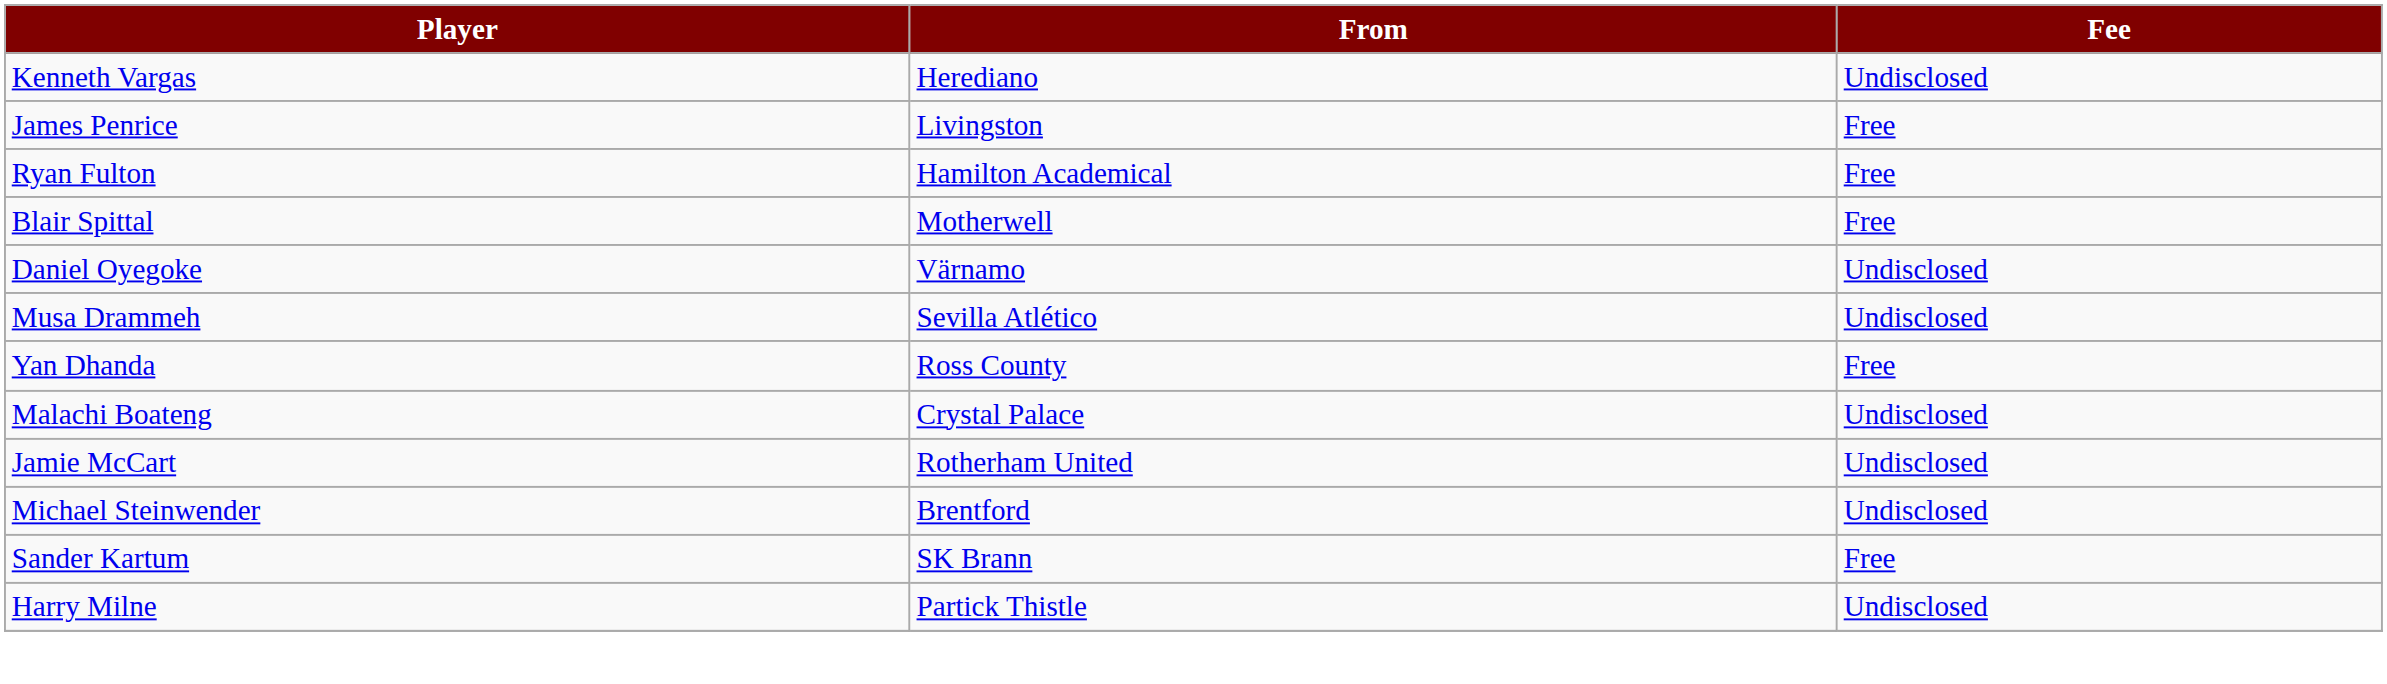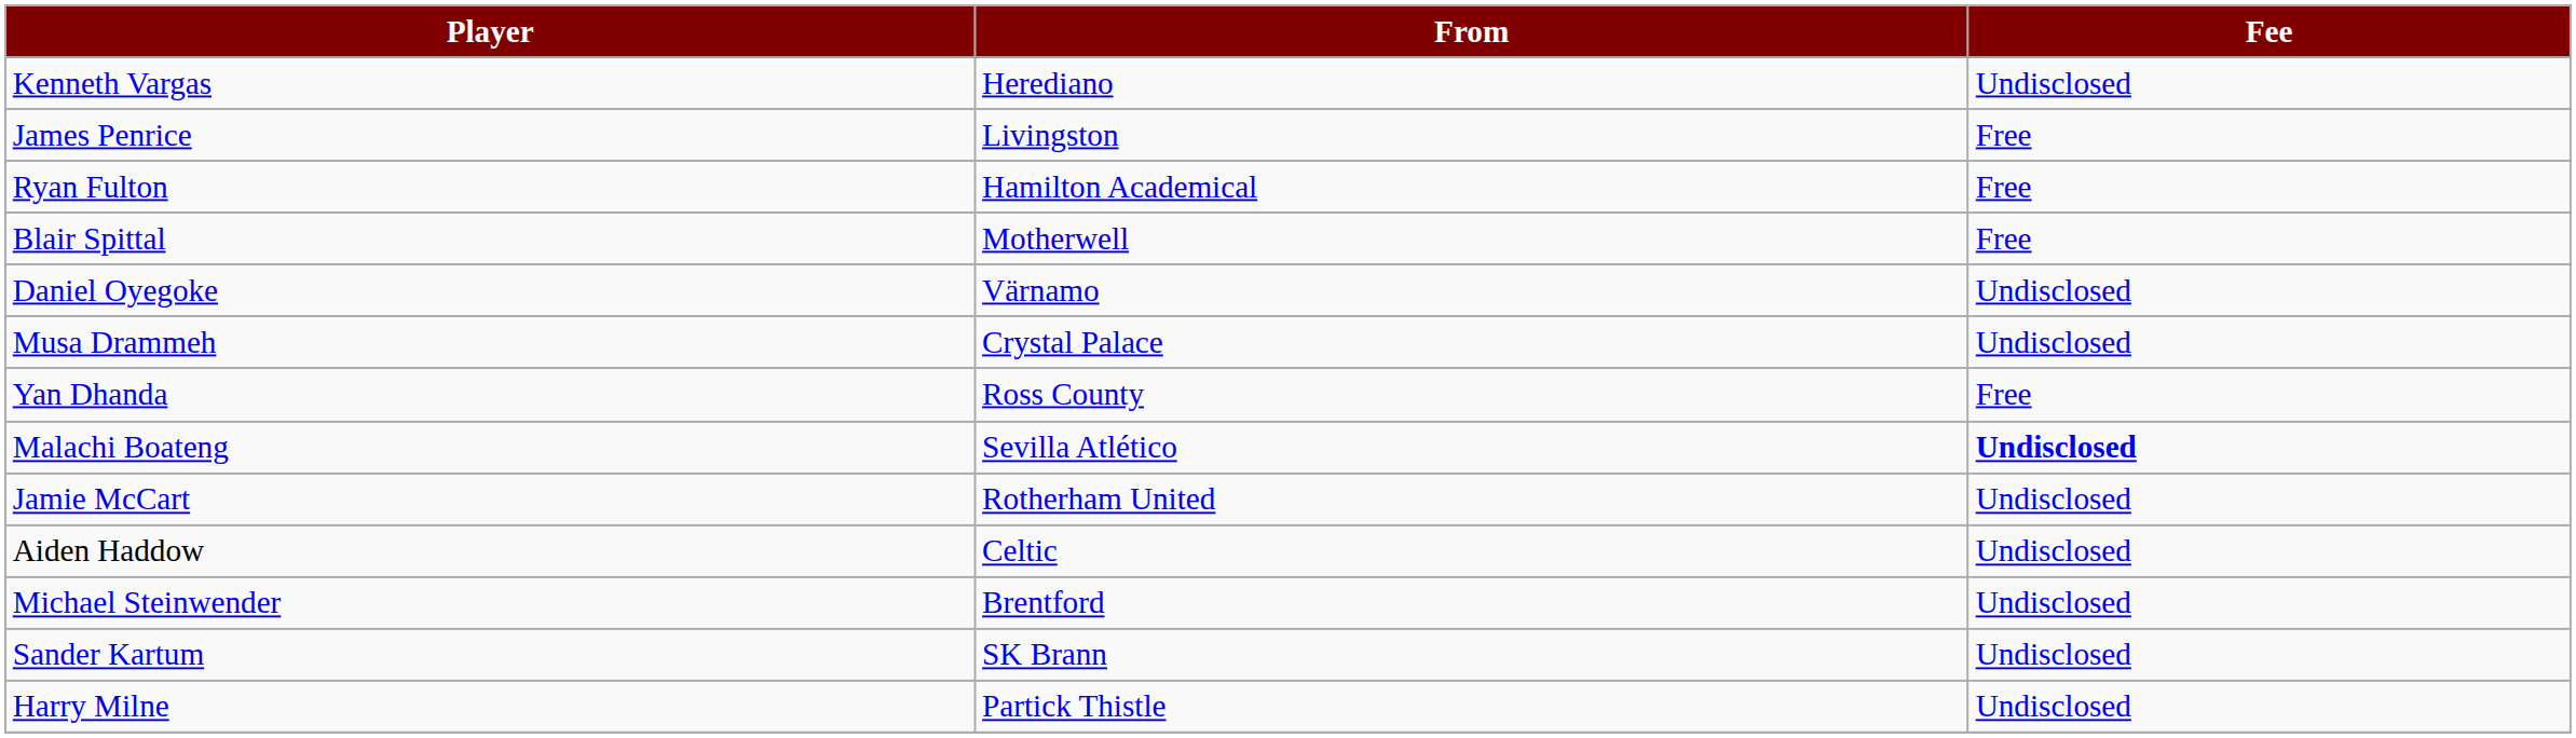 <table class="wikitable" style="text-align:left; font-size:95%;width:98%;">
 <tr>
 <th style="background:maroon; color:white;">Player</th>
 <th style="background:maroon; color:white;">From</th>
 <th style="background:maroon; color:white;">Fee</th>
 </tr>
 <tr>
 <td> <a href='#'>Kenneth Vargas</a></td>
 <td> <a href='#'>Herediano</a></td>
 <td><a href='#'>Undisclosed</a></td>
 </tr>
 <tr>
 <td> <a href='#'>James Penrice</a></td>
 <td> <a href='#'>Livingston</a></td>
 <td><a href='#'>Free</a></td>
 </tr>
 <tr>
 <td> <a href='#'>Ryan Fulton</a></td>
 <td> <a href='#'>Hamilton Academical</a></td>
 <td><a href='#'>Free</a></td>
 </tr>
 <tr>
 <td> <a href='#'>Blair Spittal</a></td>
 <td> <a href='#'>Motherwell</a></td>
 <td><a href='#'>Free</a></td>
 </tr>
 <tr>
 <td> <a href='#'>Daniel Oyegoke</a></td>
 <td> <a href='#'>Värnamo</a></td>
 <td><a href='#'>Undisclosed</a></td>
 </tr>
 <tr>
 <td> <a href='#'>Musa Drammeh</a></td>
-<td> <a href='#'>Sevilla Atlético</a></td>
+<td> <a href='#'>Crystal Palace</a></td>
 <td><a href='#'>Undisclosed</a></td>
 </tr>
 <tr>
 <td> <a href='#'>Yan Dhanda</a></td>
 <td> <a href='#'>Ross County</a></td>
 <td><a href='#'>Free</a></td>
 </tr>
 <tr>
 <td> <a href='#'>Malachi Boateng</a></td>
-<td> <a href='#'>Crystal Palace</a></td>
-<td><a href='#'>Undisclosed</a></td>
+<td> <a href='#'>Sevilla Atlético</a></td>
+<td><strong><a href='#'>Undisclosed</a></strong></td>
 </tr>
 <tr>
 <td> <a href='#'>Jamie McCart</a></td>
 <td> <a href='#'>Rotherham United</a></td>
+<td><a href='#'>Undisclosed</a></td>
+</tr>
+<tr>
+<td> Aiden Haddow</td>
+<td> <a href='#'>Celtic</a></td>
 <td><a href='#'>Undisclosed</a></td>
 </tr>
 <tr>
 <td> <a href='#'>Michael Steinwender</a></td>
 <td> <a href='#'>Brentford</a></td>
 <td><a href='#'>Undisclosed</a></td>
 </tr>
 <tr>
 <td> <a href='#'>Sander Kartum</a></td>
 <td> <a href='#'>SK Brann</a></td>
-<td><a href='#'>Free</a></td>
+<td><a href='#'>Undisclosed</a></td>
 </tr>
 <tr>
 <td> <a href='#'>Harry Milne</a></td>
 <td> <a href='#'>Partick Thistle</a></td>
 <td><a href='#'>Undisclosed</a></td>
 </tr>
 <tr>
 </tr>
 </table>
